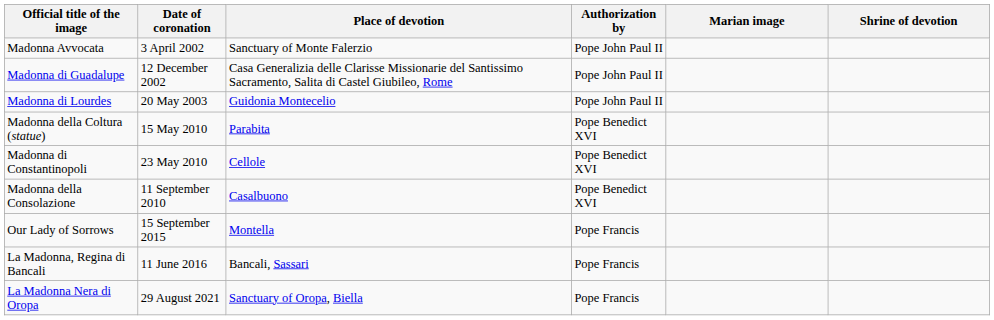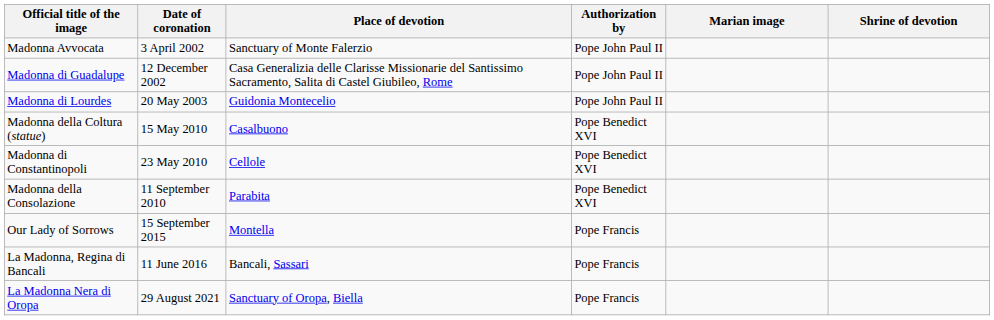 <table class="wikitable sortable" width="100%">
 <tr>
 <th>Official title of the image</th>
 <th data-sort-type="date">Date of coronation</th>
 <th>Place of devotion</th>
 <th>Authorization by</th>
 <th width=200px class=unsortable>Marian image</th>
 <th width=200px class=unsortable>Shrine of devotion</th>
 </tr>
 <tr>
 <td>Madonna Avvocata</td>
 <td>3 April 2002</td>
 <td>Sanctuary of Monte Falerzio</td>
 <td>Pope John Paul II</td>
 <td></td>
 <td></td>
 </tr>
 <tr>
 <td><a href='#'>Madonna di Guadalupe</a></td>
 <td>12 December 2002</td>
 <td>Casa Generalizia delle Clarisse Missionarie del Santissimo Sacramento, Salita di Castel Giubileo, <a href='#'>Rome</a></td>
 <td>Pope John Paul II</td>
 <td></td>
 <td></td>
 </tr>
 <tr>
 <td><a href='#'>Madonna di Lourdes</a></td>
 <td>20 May 2003</td>
 <td><a href='#'>Guidonia Montecelio</a></td>
 <td>Pope John Paul II</td>
 <td></td>
 <td></td>
 </tr>
 <tr>
 <td>Madonna della Coltura (<em>statue</em>)</td>
 <td>15 May 2010</td>
-<td><a href='#'>Parabita</a></td>
+<td><a href='#'>Casalbuono</a></td>
 <td>Pope Benedict XVI</td>
 <td></td>
 <td></td>
 </tr>
 <tr>
 <td>Madonna di Constantinopoli</td>
 <td>23 May 2010</td>
 <td><a href='#'>Cellole</a></td>
 <td>Pope Benedict XVI</td>
 <td></td>
 <td></td>
 </tr>
 <tr>
 <td>Madonna della Consolazione</td>
 <td>11 September 2010</td>
-<td><a href='#'>Casalbuono</a></td>
+<td><a href='#'>Parabita</a></td>
 <td>Pope Benedict XVI</td>
 <td></td>
 <td></td>
 </tr>
 <tr>
 <td>Our Lady of Sorrows</td>
 <td>15 September 2015</td>
 <td><a href='#'>Montella</a></td>
 <td>Pope Francis</td>
 <td></td>
 <td></td>
 </tr>
 <tr>
 <td>La Madonna, Regina di Bancali</td>
 <td>11 June 2016</td>
 <td>Bancali, <a href='#'>Sassari</a></td>
 <td>Pope Francis</td>
 <td></td>
 <td></td>
 </tr>
 <tr>
 <td><a href='#'>La Madonna Nera di Oropa</a></td>
 <td>29 August 2021</td>
 <td><a href='#'>Sanctuary of Oropa</a>, <a href='#'>Biella</a></td>
 <td>Pope Francis</td>
 <td></td>
 <td></td>
 </tr>
 </table>
